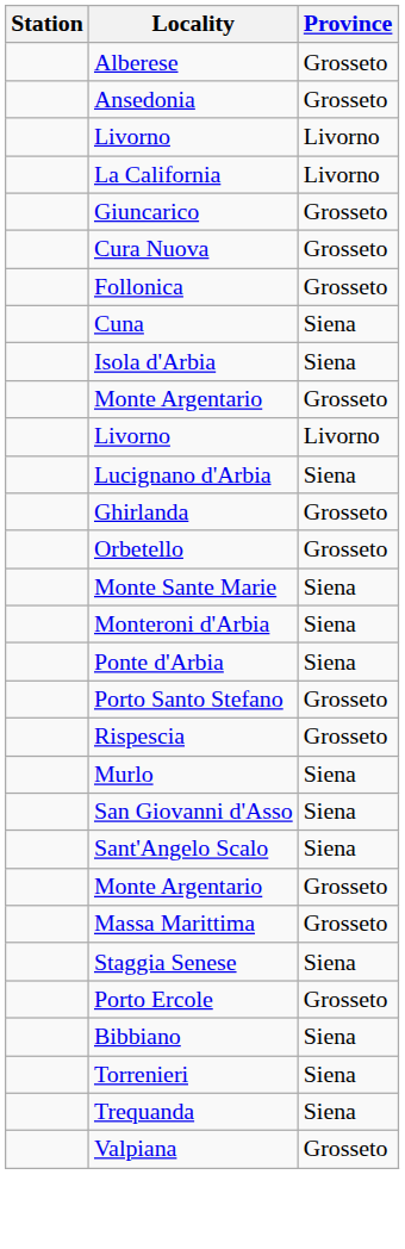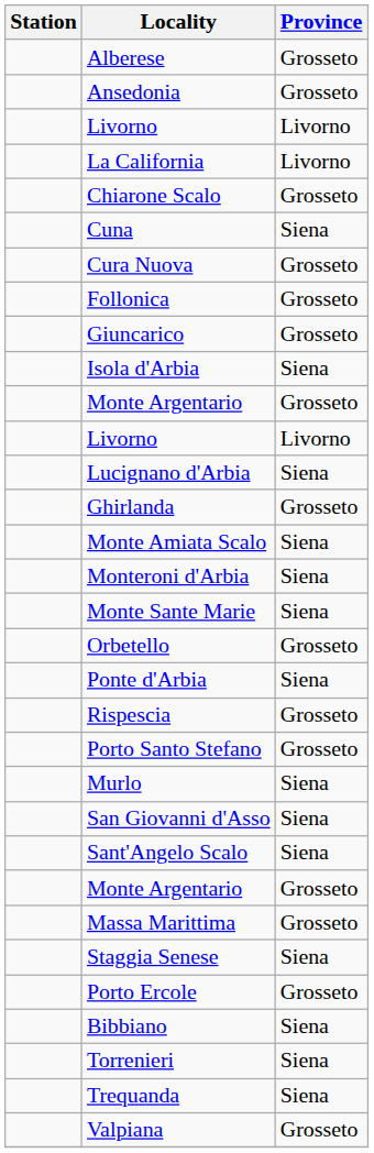 <table class="wikitable sortable">
 <tr>
 <th>Station</th>
 <th>Locality</th>
 <th><a href='#'>Province</a></th>
 </tr>
 <tr>
 <td></td>
 <td><a href='#'>Alberese</a></td>
 <td>Grosseto</td>
 </tr>
 <tr>
 <td></td>
 <td><a href='#'>Ansedonia</a></td>
 <td>Grosseto</td>
 </tr>
 <tr>
 <td></td>
 <td><a href='#'>Livorno</a></td>
 <td>Livorno</td>
 </tr>
 <tr>
 <td></td>
 <td><a href='#'>La California</a></td>
 <td>Livorno</td>
 </tr>
 <tr>
 <td></td>
-<td><a href='#'>Giuncarico</a></td>
+<td><a href='#'>Chiarone Scalo</a></td>
 <td>Grosseto</td>
+</tr>
+<tr>
+<td></td>
+<td><a href='#'>Cuna</a></td>
+<td>Siena</td>
 </tr>
 <tr>
 <td></td>
 <td><a href='#'>Cura Nuova</a></td>
 <td>Grosseto</td>
 </tr>
 <tr>
 <td></td>
 <td><a href='#'>Follonica</a></td>
 <td>Grosseto</td>
 </tr>
 <tr>
 <td></td>
-<td><a href='#'>Cuna</a></td>
-<td>Siena</td>
+<td><a href='#'>Giuncarico</a></td>
+<td>Grosseto</td>
 </tr>
 <tr>
 <td></td>
 <td><a href='#'>Isola d'Arbia</a></td>
 <td>Siena</td>
 </tr>
 <tr>
 <td></td>
 <td><a href='#'>Monte Argentario</a></td>
 <td>Grosseto</td>
 </tr>
 <tr>
 <td></td>
 <td><a href='#'>Livorno</a></td>
 <td>Livorno</td>
 </tr>
 <tr>
 <td></td>
 <td><a href='#'>Lucignano d'Arbia</a></td>
 <td>Siena</td>
 </tr>
 <tr>
 <td></td>
 <td><a href='#'>Ghirlanda</a></td>
 <td>Grosseto</td>
 </tr>
 <tr>
 <td></td>
-<td><a href='#'>Orbetello</a></td>
-<td>Grosseto</td>
-</tr>
-<tr>
-<td></td>
-<td><a href='#'>Monte Sante Marie</a></td>
+<td><a href='#'>Monte Amiata Scalo</a></td>
 <td>Siena</td>
 </tr>
 <tr>
 <td></td>
 <td><a href='#'>Monteroni d'Arbia</a></td>
 <td>Siena</td>
 </tr>
 <tr>
 <td></td>
+<td><a href='#'>Monte Sante Marie</a></td>
+<td>Siena</td>
+</tr>
+<tr>
+<td></td>
+<td><a href='#'>Orbetello</a></td>
+<td>Grosseto</td>
+</tr>
+<tr>
+<td></td>
 <td><a href='#'>Ponte d'Arbia</a></td>
 <td>Siena</td>
 </tr>
 <tr>
 <td></td>
-<td><a href='#'>Porto Santo Stefano</a></td>
+<td><a href='#'>Rispescia</a></td>
 <td>Grosseto</td>
 </tr>
 <tr>
 <td></td>
-<td><a href='#'>Rispescia</a></td>
+<td><a href='#'>Porto Santo Stefano</a></td>
 <td>Grosseto</td>
 </tr>
 <tr>
 <td></td>
 <td><a href='#'>Murlo</a></td>
 <td>Siena</td>
 </tr>
 <tr>
 <td></td>
 <td><a href='#'>San Giovanni d'Asso</a></td>
 <td>Siena</td>
 </tr>
 <tr>
 <td></td>
 <td><a href='#'>Sant'Angelo Scalo</a></td>
 <td>Siena</td>
 </tr>
 <tr>
 <td></td>
 <td><a href='#'>Monte Argentario</a></td>
 <td>Grosseto</td>
 </tr>
 <tr>
 <td></td>
 <td><a href='#'>Massa Marittima</a></td>
 <td>Grosseto</td>
 </tr>
 <tr>
 <td></td>
 <td><a href='#'>Staggia Senese</a></td>
 <td>Siena</td>
 </tr>
 <tr>
 <td></td>
 <td><a href='#'>Porto Ercole</a></td>
 <td>Grosseto</td>
 </tr>
 <tr>
 <td></td>
 <td><a href='#'>Bibbiano</a></td>
 <td>Siena</td>
 </tr>
 <tr>
 <td></td>
 <td><a href='#'>Torrenieri</a></td>
 <td>Siena</td>
 </tr>
 <tr>
 <td></td>
 <td><a href='#'>Trequanda</a></td>
 <td>Siena</td>
 </tr>
 <tr>
 <td></td>
 <td><a href='#'>Valpiana</a></td>
 <td>Grosseto</td>
 </tr>
 <tr>
 </tr>
 </table>
